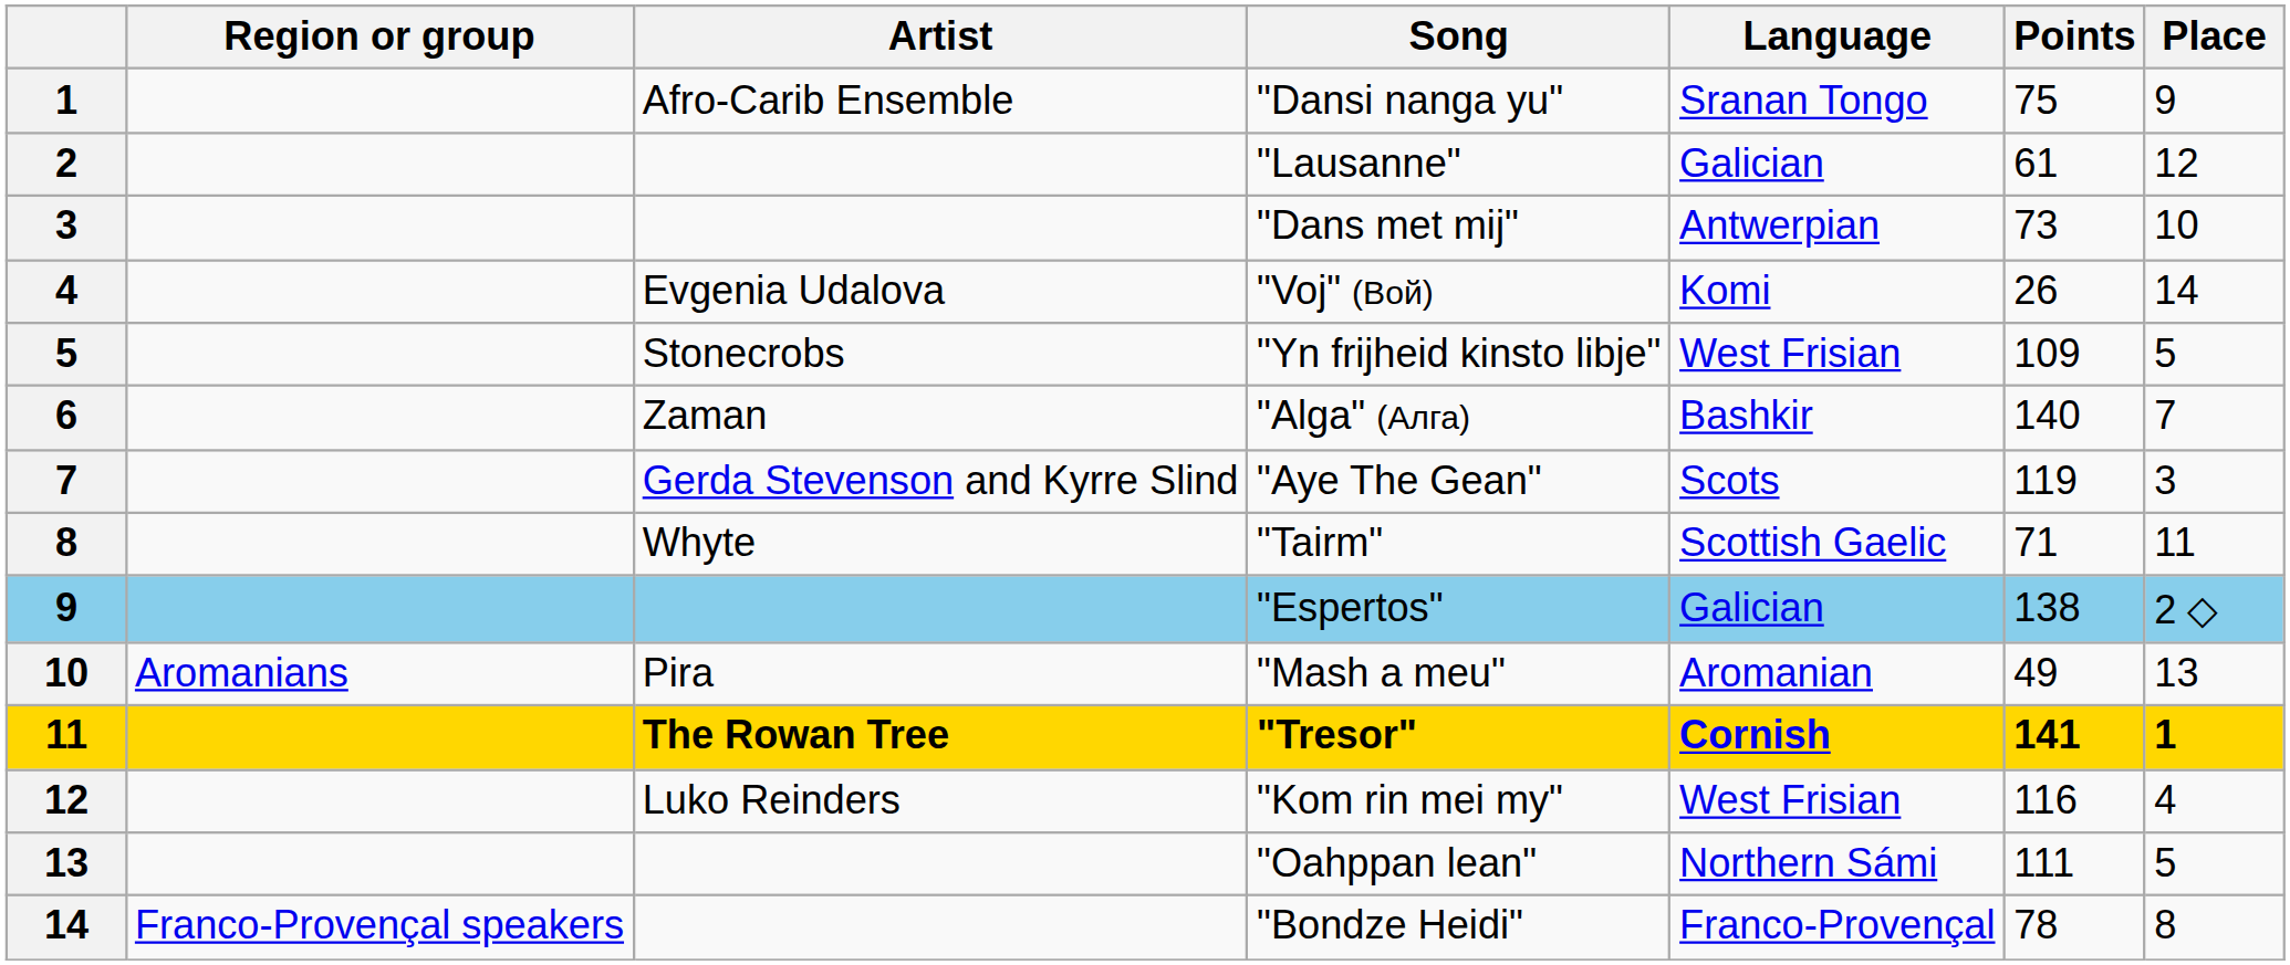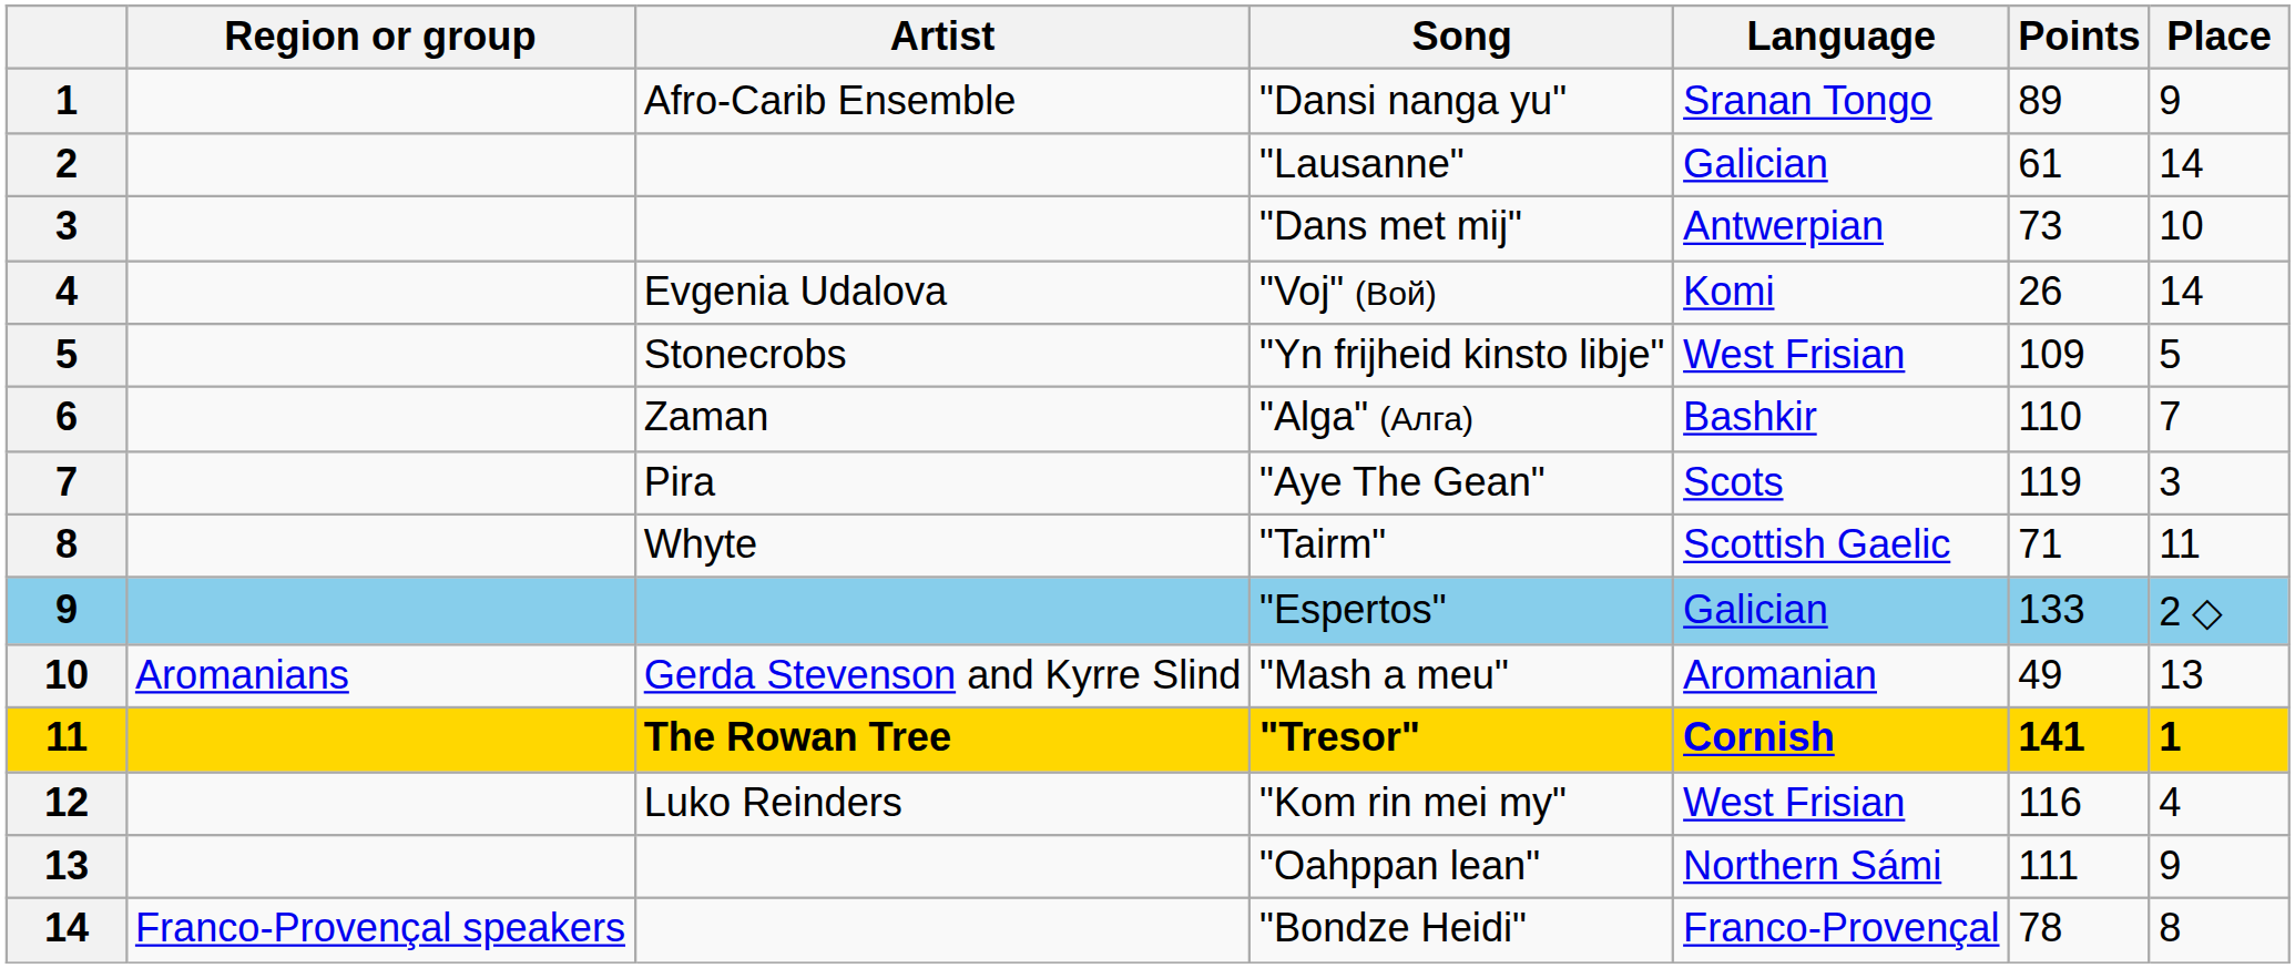 <table class="sortable wikitable plainrowheaders" style="margin: 1em auto 1em auto; text-align:left;">
 <tr>
 <th scope="col" style="width:2.5em;"></th>
 <th scope="col">Region or group</th>
 <th scope="col">Artist</th>
 <th scope="col">Song</th>
 <th scope="col">Language</th>
 <th scope="col" style="width:3em;">Points</th>
 <th scope="col" style="width:3em;">Place</th>
 </tr>
 <tr>
 <th scope="row" style="text-align:center;">1</th>
 <td></td>
 <td>Afro-Carib Ensemble</td>
 <td>"Dansi nanga yu"</td>
 <td><a href='#'>Sranan Tongo</a></td>
-<td>75</td>
+<td>89</td>
 <td>9</td>
 </tr>
 <tr>
 <th scope="row" style="text-align:center;">2</th>
 <td></td>
 <td></td>
 <td>"Lausanne"</td>
 <td><a href='#'>Galician</a></td>
 <td>61</td>
-<td>12</td>
+<td>14</td>
 </tr>
 <tr>
 <th scope="row" style="text-align:center;">3</th>
 <td></td>
 <td></td>
 <td>"Dans met mij"</td>
 <td><a href='#'>Antwerpian</a></td>
 <td>73</td>
 <td>10</td>
 </tr>
 <tr>
 <th scope="row" style="text-align:center;">4</th>
 <td></td>
 <td>Evgenia Udalova</td>
 <td>"Voj" <small>(Вой)</small></td>
 <td><a href='#'>Komi</a></td>
 <td>26</td>
 <td>14</td>
 </tr>
 <tr>
 <th scope="row" style="text-align:center;">5</th>
 <td></td>
 <td>Stonecrobs</td>
 <td>"Yn frijheid kinsto libje"</td>
 <td><a href='#'>West Frisian</a></td>
 <td>109</td>
 <td>5</td>
 </tr>
 <tr>
 <th scope="row" style="text-align:center;">6</th>
 <td></td>
 <td>Zaman</td>
 <td>"Alga" <small>(Алга)</small></td>
 <td><a href='#'>Bashkir</a></td>
-<td>140</td>
+<td>110</td>
 <td>7</td>
 </tr>
 <tr>
 <th scope="row" style="text-align:center;">7</th>
 <td></td>
-<td><a href='#'>Gerda Stevenson</a> and Kyrre Slind</td>
+<td>Pira</td>
 <td>"Aye The Gean"</td>
 <td><a href='#'>Scots</a></td>
 <td>119</td>
 <td>3</td>
 </tr>
 <tr>
 <th scope="row" style="text-align:center;">8</th>
 <td></td>
 <td>Whyte</td>
 <td>"Tairm"</td>
 <td><a href='#'>Scottish Gaelic</a></td>
 <td>71</td>
 <td>11</td>
 </tr>
 <tr style="background:skyblue;">
 <th scope="row" style="text-align:center; background:skyblue;">9</th>
 <td></td>
 <td></td>
 <td>"Espertos"</td>
 <td><a href='#'>Galician</a></td>
-<td>138</td>
+<td>133</td>
 <td>2 ◇</td>
 </tr>
 <tr>
 <th scope="row" style="text-align:center;">10</th>
 <td> <a href='#'>Aromanians</a></td>
-<td>Pira</td>
+<td><a href='#'>Gerda Stevenson</a> and Kyrre Slind</td>
 <td>"Mash a meu"</td>
 <td><a href='#'>Aromanian</a></td>
 <td>49</td>
 <td>13</td>
 </tr>
 <tr style="font-weight: bold; background:gold;">
 <th scope="row" style="text-align:center; font-weight:bold; background:gold;">11</th>
 <td></td>
 <td>The Rowan Tree</td>
 <td>"Tresor"</td>
 <td><a href='#'>Cornish</a></td>
 <td>141</td>
 <td>1</td>
 </tr>
 <tr>
 <th scope="row" style="text-align:center;">12</th>
 <td></td>
 <td>Luko Reinders</td>
 <td>"Kom rin mei my"</td>
 <td><a href='#'>West Frisian</a></td>
 <td>116</td>
 <td>4</td>
 </tr>
 <tr>
 <th scope="row" style="text-align:center;">13</th>
 <td></td>
 <td></td>
 <td>"Oahppan lean"</td>
 <td><a href='#'>Northern Sámi</a></td>
 <td>111</td>
-<td>5</td>
+<td>9</td>
 </tr>
 <tr>
 <th scope="row" style="text-align:center;">14</th>
 <td> <a href='#'>Franco-Provençal speakers</a></td>
 <td></td>
 <td>"Bondze Heidi"</td>
 <td><a href='#'>Franco-Provençal</a></td>
 <td>78</td>
 <td>8</td>
 </tr>
 </table>
